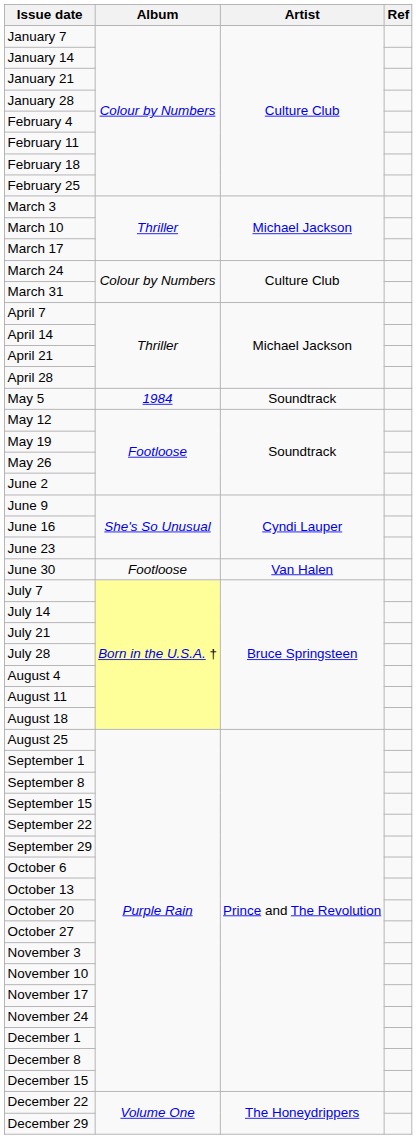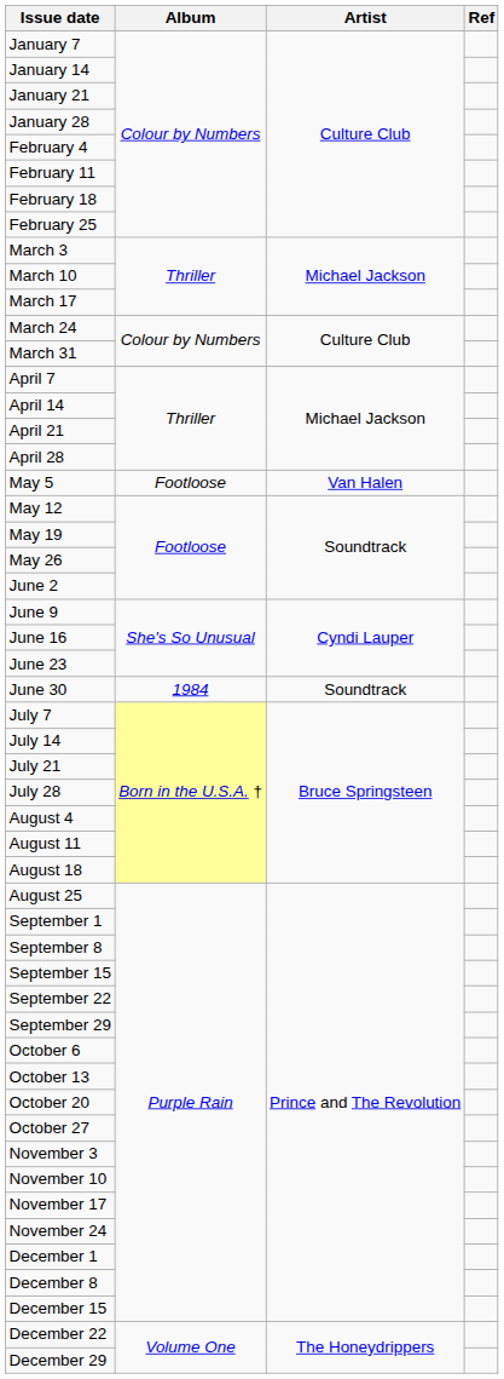 <table class="wikitable sortable">
 <tr>
 <th>Issue date</th>
 <th>Album</th>
 <th>Artist</th>
 <th>Ref</th>
 </tr>
 <tr>
 <td>January 7</td>
 <td rowspan="8" align="center"><em><a href='#'>Colour by Numbers</a></em></td>
 <td rowspan="8" align="center"><a href='#'>Culture Club</a></td>
 <td align="center"></td>
 </tr>
 <tr>
 <td>January 14</td>
 <td align="center"></td>
 </tr>
 <tr>
 <td>January 21</td>
 <td align="center"></td>
 </tr>
 <tr>
 <td>January 28</td>
 <td align="center"></td>
 </tr>
 <tr>
 <td>February 4</td>
 <td align="center"></td>
 </tr>
 <tr>
 <td>February 11</td>
 <td align="center"></td>
 </tr>
 <tr>
 <td>February 18</td>
 <td align="center"></td>
 </tr>
 <tr>
 <td>February 25</td>
 <td align="center"></td>
 </tr>
 <tr>
 <td>March 3</td>
 <td rowspan="3" align="center"><em><a href='#'>Thriller</a></em></td>
 <td rowspan="3" align="center"><a href='#'>Michael Jackson</a></td>
 <td align="center"></td>
 </tr>
 <tr>
 <td>March 10</td>
 <td align="center"></td>
 </tr>
 <tr>
 <td>March 17</td>
 <td align="center"></td>
 </tr>
 <tr>
 <td>March 24</td>
 <td rowspan="2" align="center"><em>Colour by Numbers</em></td>
 <td rowspan="2" align="center">Culture Club</td>
 <td align="center"></td>
 </tr>
 <tr>
 <td>March 31</td>
 <td align="center"></td>
 </tr>
 <tr>
 <td>April 7</td>
 <td rowspan="4" align="center"><em>Thriller</em></td>
 <td rowspan="4" align="center">Michael Jackson</td>
 <td align="center"></td>
 </tr>
 <tr>
 <td>April 14</td>
 <td align="center"></td>
 </tr>
 <tr>
 <td>April 21</td>
 <td align="center"></td>
 </tr>
 <tr>
 <td>April 28</td>
 <td align="center"></td>
 </tr>
 <tr>
 <td>May 5</td>
-<td align="center"><em><a href='#'>1984</a></em></td>
-<td align="center">Soundtrack</td>
+<td align="center"><em>Footloose</em></td>
+<td align="center"><a href='#'>Van Halen</a></td>
 <td align="center"></td>
 </tr>
 <tr>
 <td>May 12</td>
 <td rowspan="4" align="center"><em><a href='#'>Footloose</a></em></td>
 <td rowspan="4" align="center">Soundtrack</td>
 <td align="center"></td>
 </tr>
 <tr>
 <td>May 19</td>
 <td align="center"></td>
 </tr>
 <tr>
 <td>May 26</td>
 <td align="center"></td>
 </tr>
 <tr>
 <td>June 2</td>
 <td align="center"></td>
 </tr>
 <tr>
 <td>June 9</td>
 <td rowspan="3" align="center"><em><a href='#'>She's So Unusual</a></em></td>
 <td rowspan="3" align="center"><a href='#'>Cyndi Lauper</a></td>
 <td align="center"></td>
 </tr>
 <tr>
 <td>June 16</td>
 <td align="center"></td>
 </tr>
 <tr>
 <td>June 23</td>
 <td align="center"></td>
 </tr>
 <tr>
 <td>June 30</td>
-<td align="center"><em>Footloose</em></td>
-<td align="center"><a href='#'>Van Halen</a></td>
+<td align="center"><em><a href='#'>1984</a></em></td>
+<td align="center">Soundtrack</td>
 <td align="center"></td>
 </tr>
 <tr>
 <td>July 7</td>
 <td rowspan="7" align="center" style="background-color:#FFFF99"><em><a href='#'>Born in the U.S.A.</a></em> †</td>
 <td rowspan="7" align="center"><a href='#'>Bruce Springsteen</a></td>
 <td align="center"></td>
 </tr>
 <tr>
 <td>July 14</td>
 <td align="center"></td>
 </tr>
 <tr>
 <td>July 21</td>
 <td align="center"></td>
 </tr>
 <tr>
 <td>July 28</td>
 <td align="center"></td>
 </tr>
 <tr>
 <td>August 4</td>
 <td align="center"></td>
 </tr>
 <tr>
 <td>August 11</td>
 <td align="center"></td>
 </tr>
 <tr>
 <td>August 18</td>
 <td align="center"></td>
 </tr>
 <tr>
 <td>August 25</td>
 <td rowspan="17" align="center"><em><a href='#'>Purple Rain</a></em></td>
 <td rowspan="17" align="center"><a href='#'>Prince</a> and <a href='#'>The Revolution</a></td>
 <td align="center"></td>
 </tr>
 <tr>
 <td>September 1</td>
 <td align="center"></td>
 </tr>
 <tr>
 <td>September 8</td>
 <td align="center"></td>
 </tr>
 <tr>
 <td>September 15</td>
 <td align="center"></td>
 </tr>
 <tr>
 <td>September 22</td>
 <td align="center"></td>
 </tr>
 <tr>
 <td>September 29</td>
 <td align="center"></td>
 </tr>
 <tr>
 <td>October 6</td>
 <td align="center"></td>
 </tr>
 <tr>
 <td>October 13</td>
 <td align="center"></td>
 </tr>
 <tr>
 <td>October 20</td>
 <td align="center"></td>
 </tr>
 <tr>
 <td>October 27</td>
 <td align="center"></td>
 </tr>
 <tr>
 <td>November 3</td>
 <td align="center"></td>
 </tr>
 <tr>
 <td>November 10</td>
 <td align="center"></td>
 </tr>
 <tr>
 <td>November 17</td>
 <td align="center"></td>
 </tr>
 <tr>
 <td>November 24</td>
 <td align="center"></td>
 </tr>
 <tr>
 <td>December 1</td>
 <td align="center"></td>
 </tr>
 <tr>
 <td>December 8</td>
 <td align="center"></td>
 </tr>
 <tr>
 <td>December 15</td>
 <td align="center"></td>
 </tr>
 <tr>
 <td>December 22</td>
 <td rowspan="2" align="center"><em><a href='#'>Volume One</a></em></td>
 <td rowspan="2" align="center"><a href='#'>The Honeydrippers</a></td>
 <td align="center"></td>
 </tr>
 <tr>
 <td>December 29</td>
 <td align="center"></td>
 </tr>
 </table>
